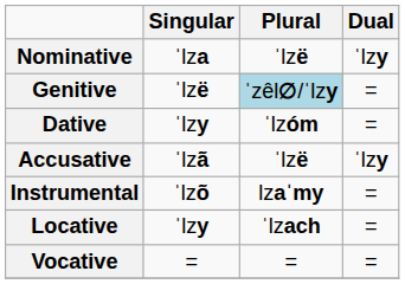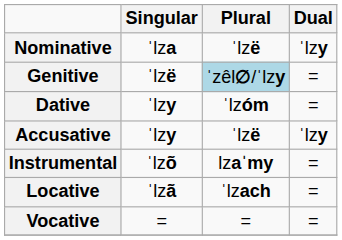 <table class="wikitable" style="text-align:center;">
 <tr>
 <td></td>
 <th>Singular</th>
 <th>Plural</th>
 <th>Dual</th>
 </tr>
 <tr>
 <th>Nominative</th>
 <td>ˈlz<strong>a</strong></td>
 <td>ˈlz<strong>ë</strong></td>
 <td>ˈlz<strong>y</strong></td>
 </tr>
 <tr>
 <th>Genitive</th>
 <td>ˈlz<strong>ë</strong></td>
 <td style="background: lightblue;">ˈzêl<strong>∅</strong>/ˈlz<strong>y</strong></td>
 <td>= </td>
 </tr>
 <tr>
 <th>Dative</th>
 <td>ˈlz<strong>y</strong></td>
 <td>ˈlz<strong>óm</strong></td>
 <td>= </td>
 </tr>
 <tr>
 <th>Accusative</th>
-<td>ˈlz<strong>ã</strong></td>
+<td>ˈlz<strong>y</strong></td>
 <td>ˈlz<strong>ë</strong></td>
 <td>ˈlz<strong>y</strong></td>
 </tr>
 <tr>
 <th>Instrumental</th>
 <td>ˈlz<strong>õ</strong></td>
 <td>lz<strong>aˈmy</strong></td>
 <td>= </td>
 </tr>
 <tr>
 <th>Locative</th>
-<td>ˈlz<strong>y</strong></td>
+<td>ˈlz<strong>ã</strong></td>
 <td>ˈlz<strong>ach</strong></td>
 <td>= </td>
 </tr>
 <tr>
 <th>Vocative</th>
 <td>= </td>
 <td>= </td>
 <td>= </td>
 </tr>
 <tr>
 </tr>
 </table>
